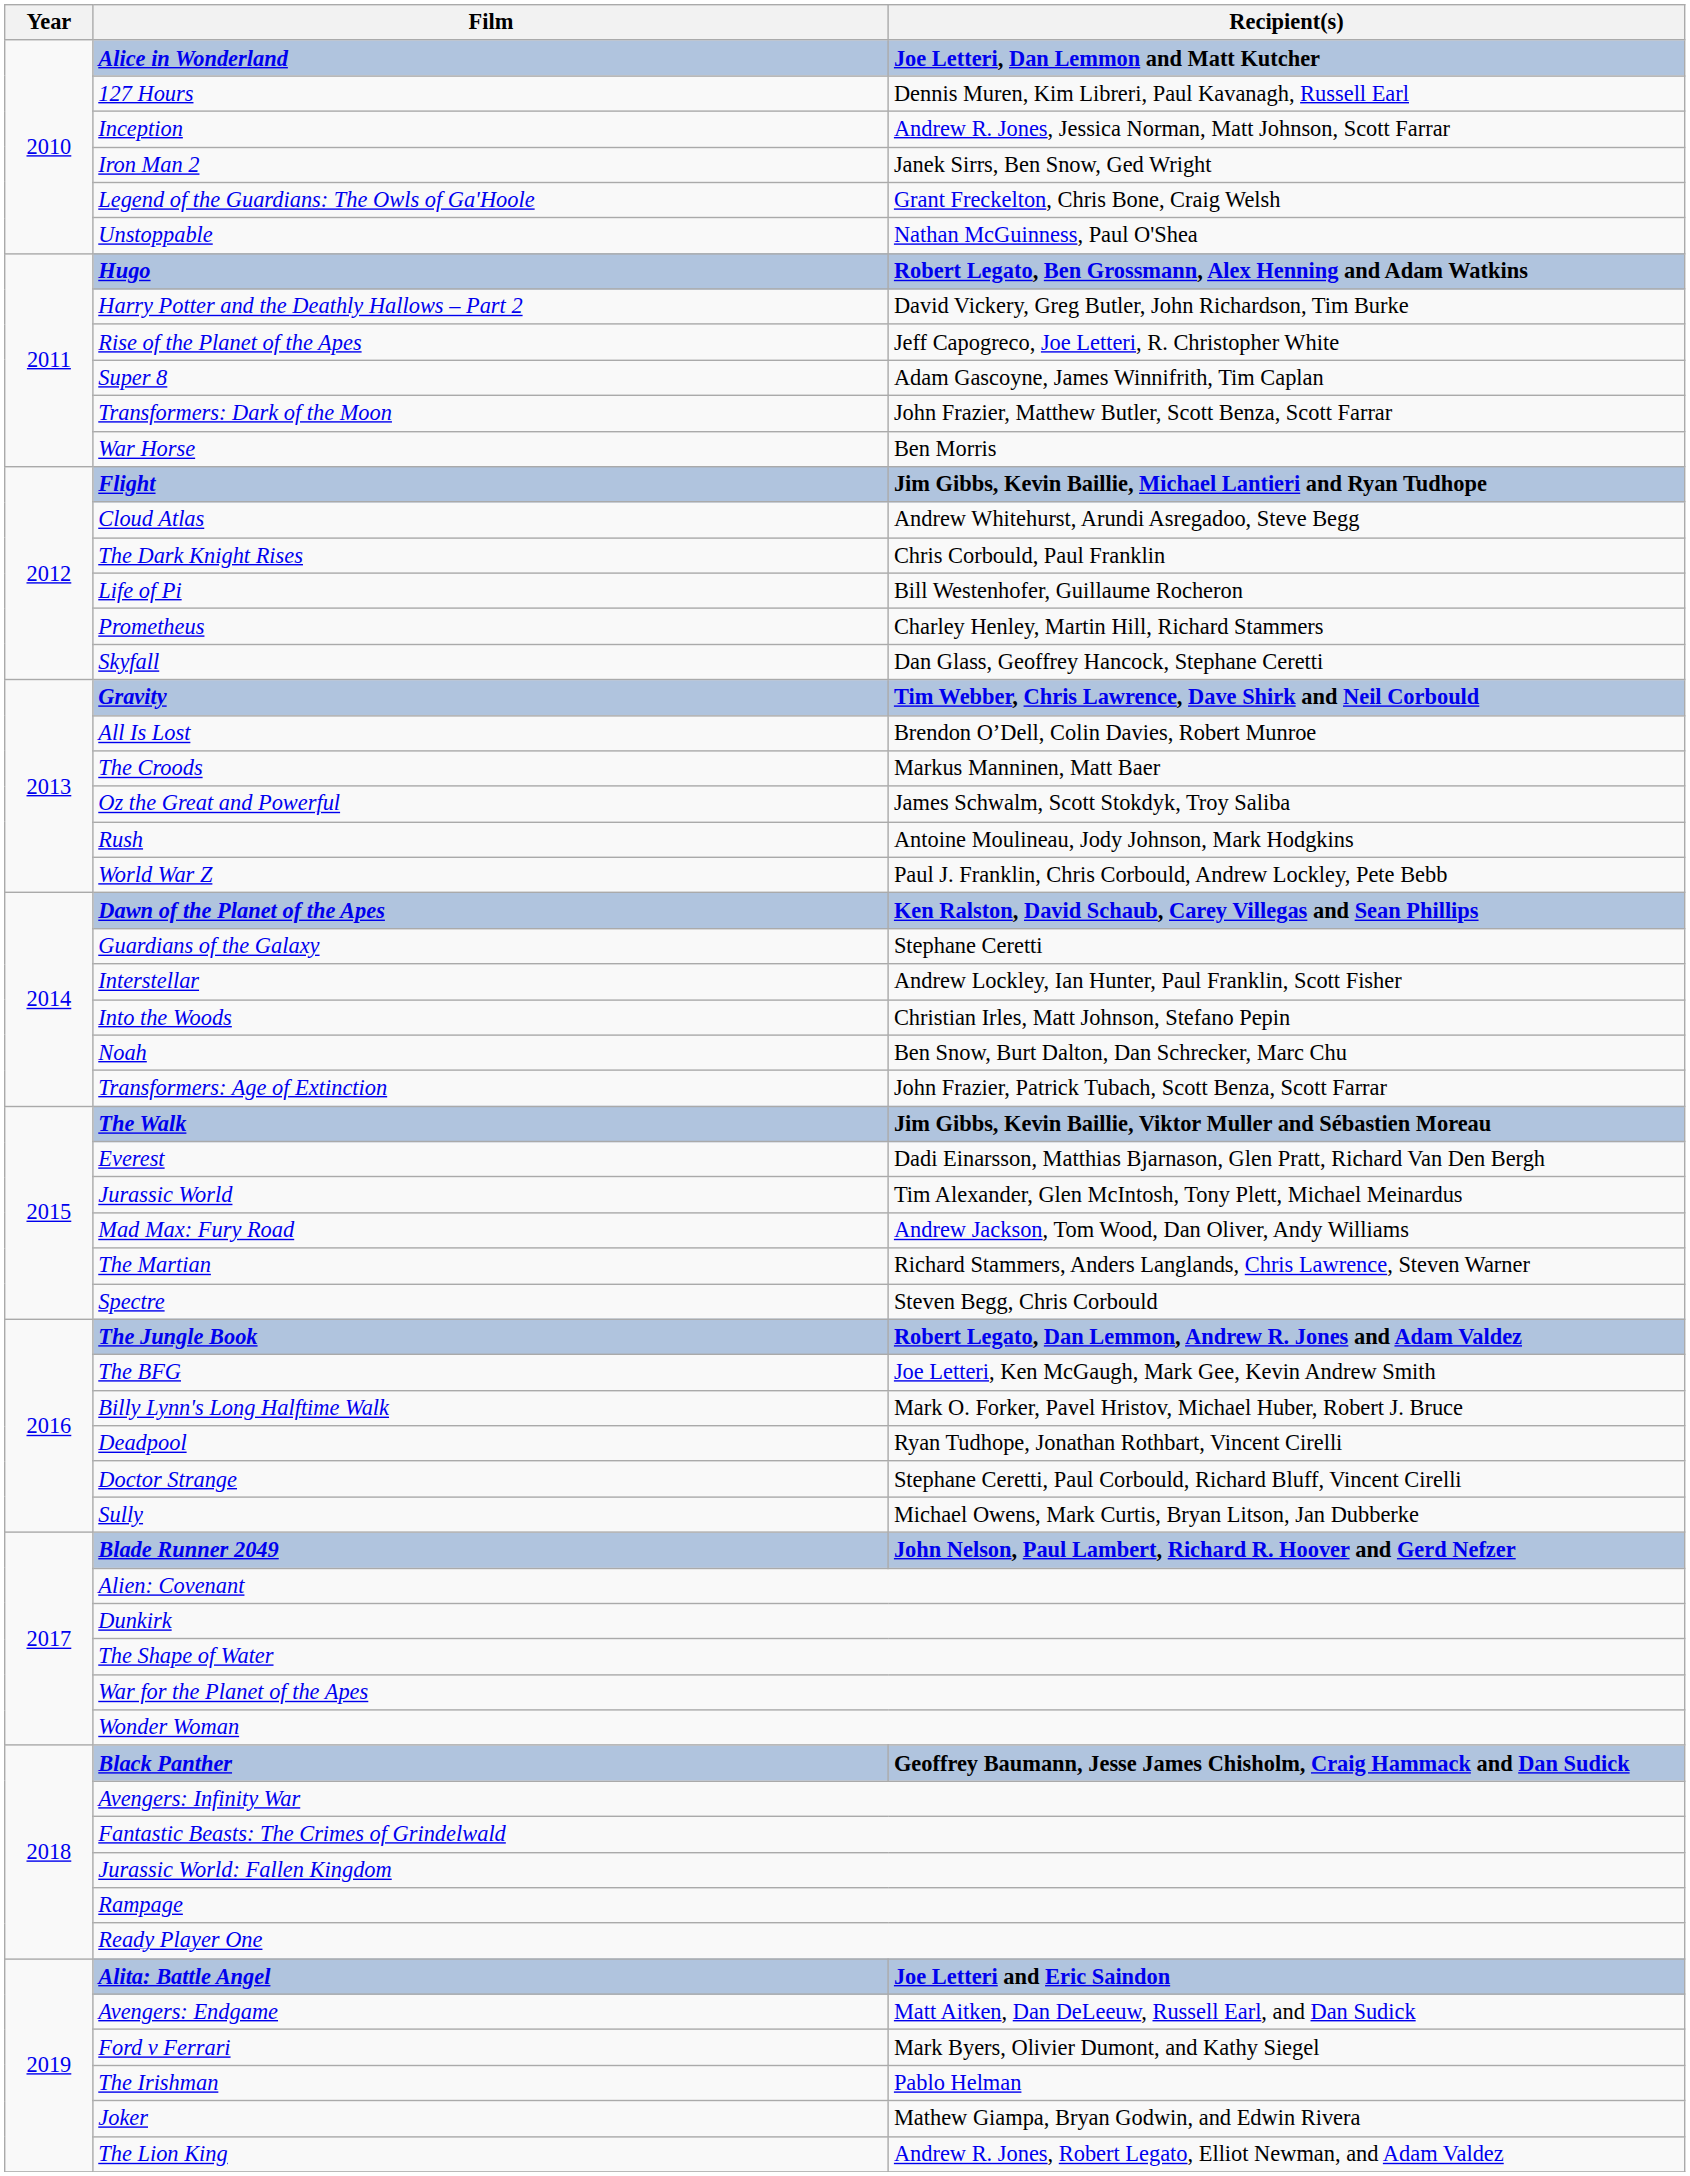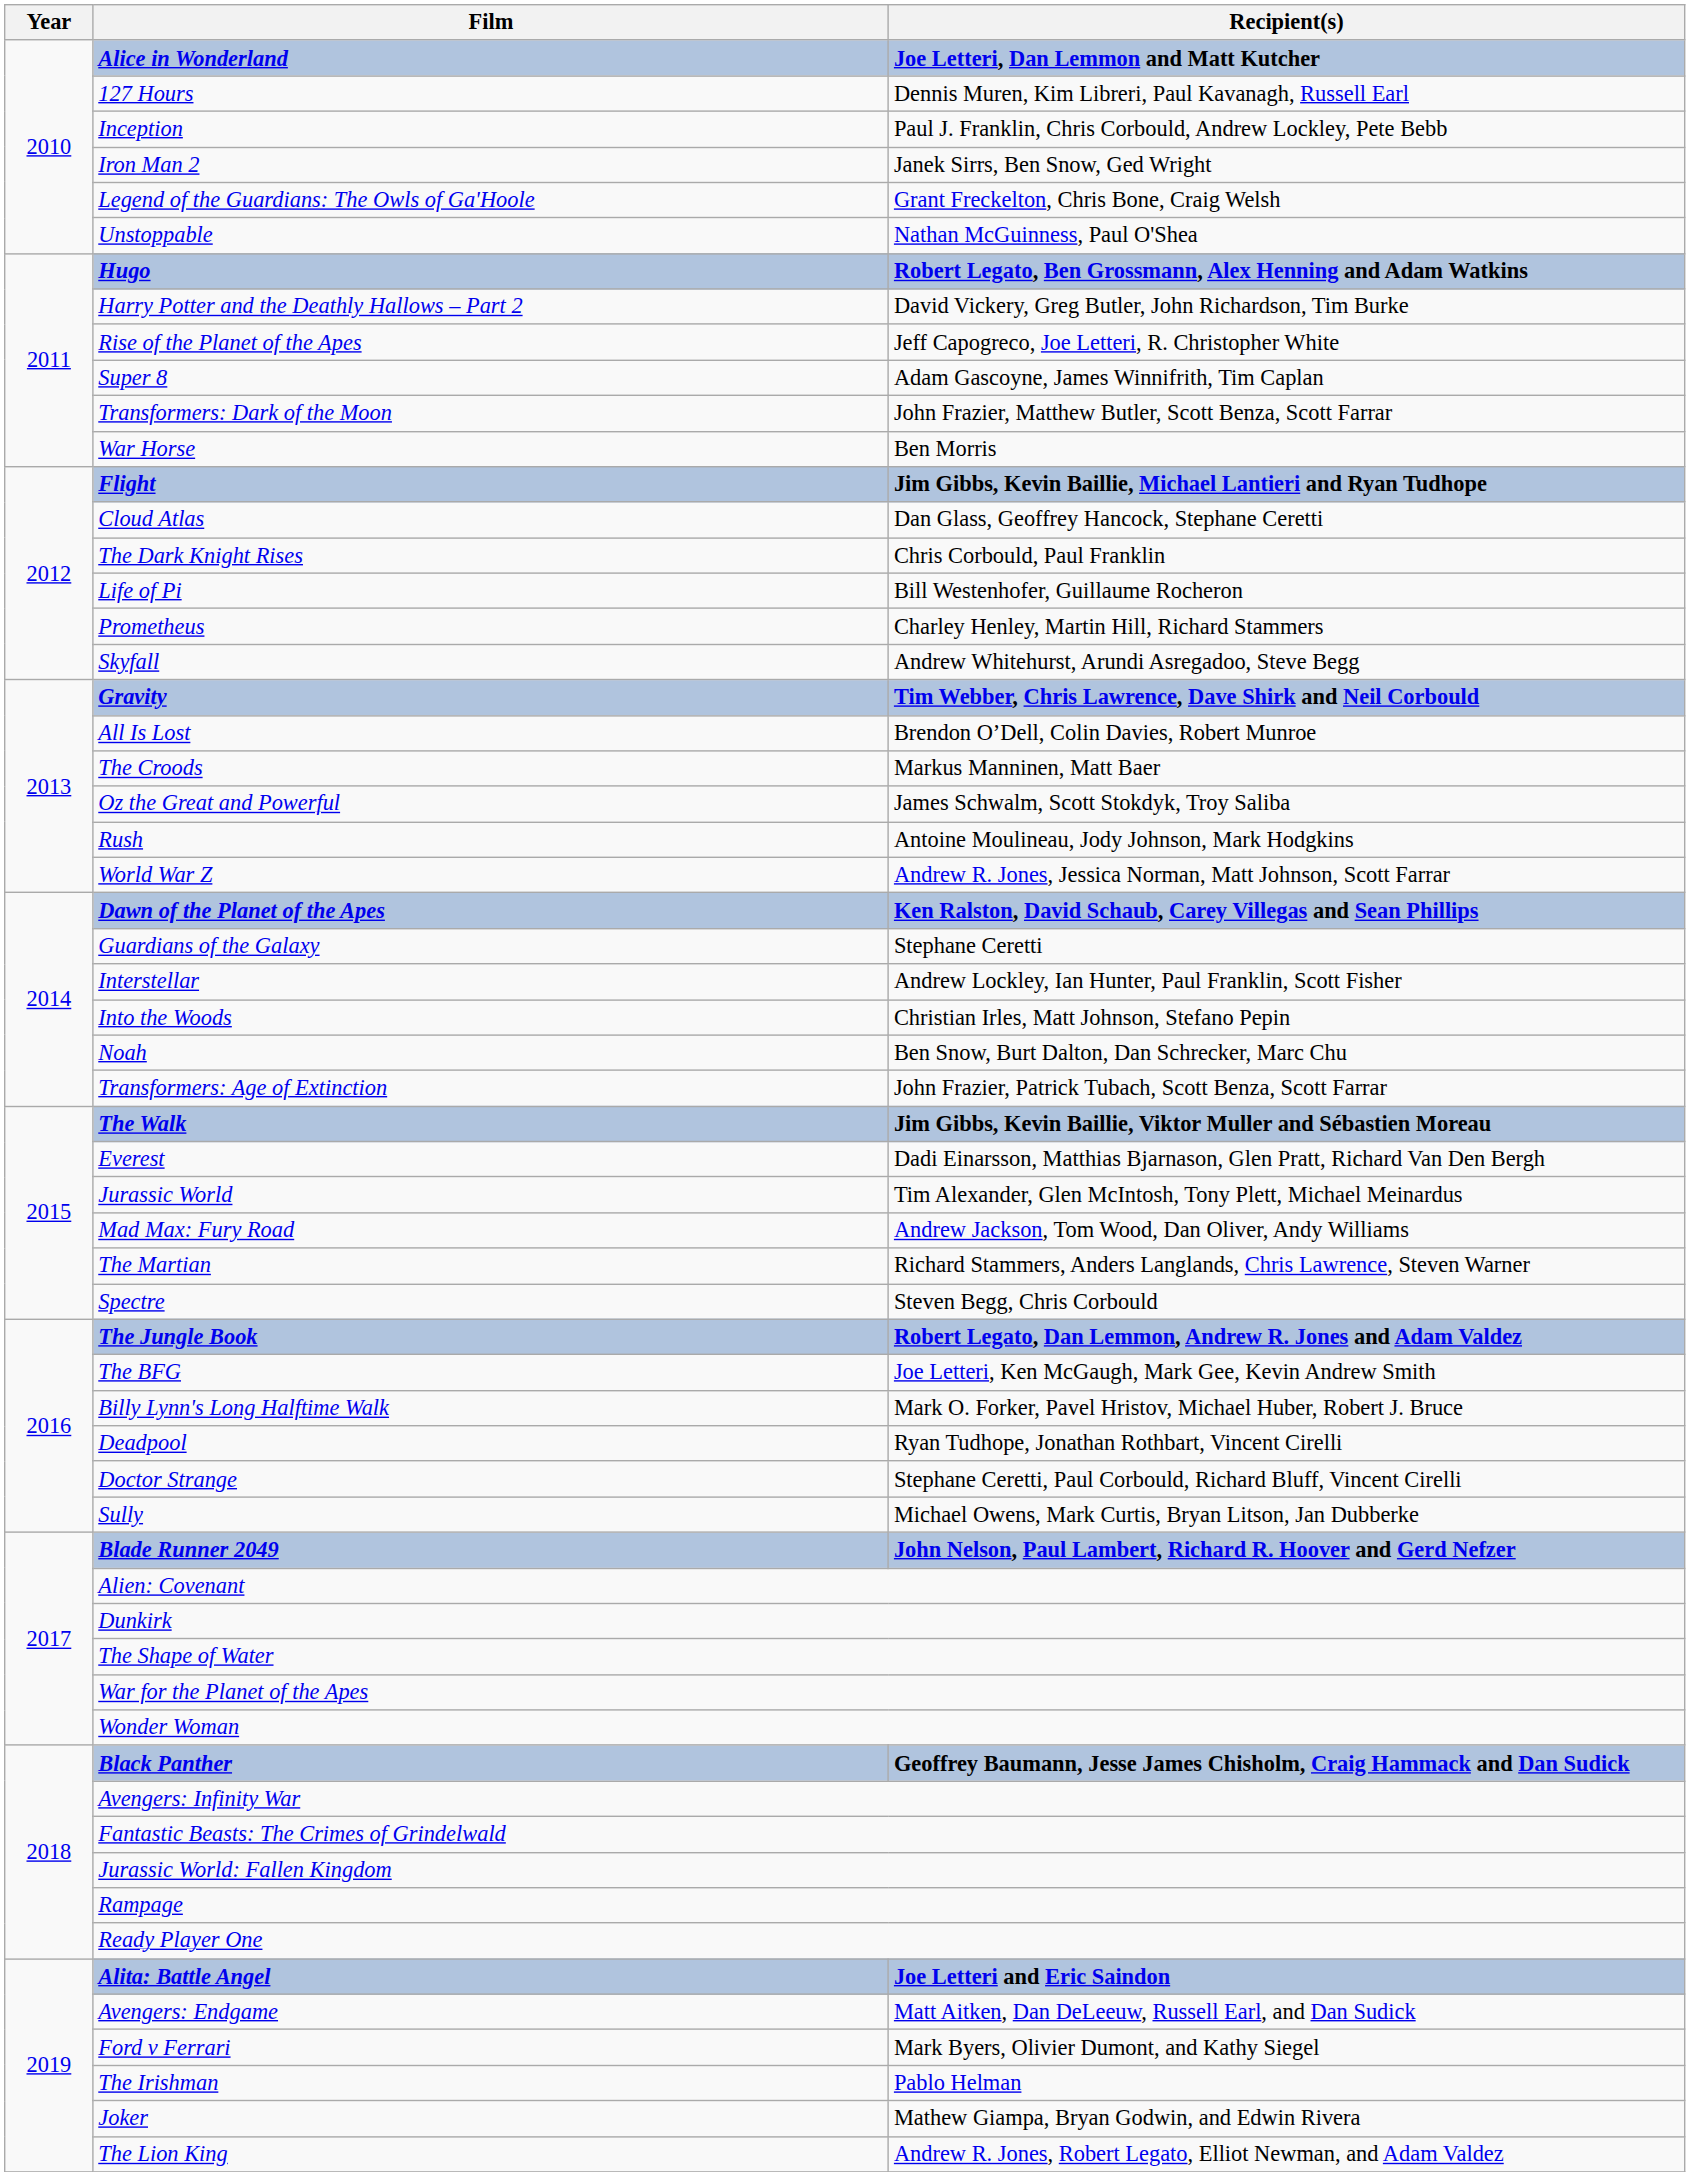 <table class="wikitable" width="95%" cellpadding="5">
 <tr>
 <th width="5%">Year</th>
 <th width="45%">Film</th>
 <th width="45%">Recipient(s)</th>
 </tr>
 <tr>
 <td rowspan="6" style="text-align:center;"><a href='#'>2010</a></td>
 <td style="background:#B0C4DE;"><strong><em><a href='#'>Alice in Wonderland</a></em></strong></td>
 <td style="background:#B0C4DE;"><strong><a href='#'>Joe Letteri</a>, <a href='#'>Dan Lemmon</a> and Matt Kutcher</strong></td>
 </tr>
 <tr>
 <td><em><a href='#'>127 Hours</a></em></td>
 <td>Dennis Muren, Kim Libreri, Paul Kavanagh, <a href='#'>Russell Earl</a></td>
 </tr>
 <tr>
 <td><em><a href='#'>Inception</a></em></td>
-<td><a href='#'>Andrew R. Jones</a>, Jessica Norman, Matt Johnson, Scott Farrar</td>
+<td>Paul J. Franklin, Chris Corbould, Andrew Lockley, Pete Bebb</td>
 </tr>
 <tr>
 <td><em><a href='#'>Iron Man 2</a></em></td>
 <td>Janek Sirrs, Ben Snow, Ged Wright</td>
 </tr>
 <tr>
 <td><em><a href='#'>Legend of the Guardians: The Owls of Ga'Hoole</a></em></td>
 <td><a href='#'>Grant Freckelton</a>, Chris Bone, Craig Welsh</td>
 </tr>
 <tr>
 <td><em><a href='#'>Unstoppable</a></em></td>
 <td><a href='#'>Nathan McGuinness</a>, Paul O'Shea</td>
 </tr>
 <tr>
 <td rowspan="6" style="text-align:center;"><a href='#'>2011</a></td>
 <td style="background:#B0C4DE;"><strong><em><a href='#'>Hugo</a></em></strong></td>
 <td style="background:#B0C4DE;"><strong><a href='#'>Robert Legato</a>, <a href='#'>Ben Grossmann</a>, <a href='#'>Alex Henning</a> and Adam Watkins</strong></td>
 </tr>
 <tr>
 <td><em><a href='#'>Harry Potter and the Deathly Hallows – Part 2</a></em></td>
 <td>David Vickery, Greg Butler, John Richardson, Tim Burke</td>
 </tr>
 <tr>
 <td><em><a href='#'>Rise of the Planet of the Apes</a></em></td>
 <td>Jeff Capogreco, <a href='#'>Joe Letteri</a>, R. Christopher White</td>
 </tr>
 <tr>
 <td><em><a href='#'>Super 8</a></em></td>
 <td>Adam Gascoyne, James Winnifrith, Tim Caplan</td>
 </tr>
 <tr>
 <td><em><a href='#'>Transformers: Dark of the Moon</a></em></td>
 <td>John Frazier, Matthew Butler, Scott Benza, Scott Farrar</td>
 </tr>
 <tr>
 <td><em><a href='#'>War Horse</a></em></td>
 <td>Ben Morris</td>
 </tr>
 <tr>
 <td rowspan="6" style="text-align:center;"><a href='#'>2012</a></td>
 <td style="background:#B0C4DE;"><strong><em><a href='#'>Flight</a></em></strong></td>
 <td style="background:#B0C4DE;"><strong>Jim Gibbs, Kevin Baillie, <a href='#'>Michael Lantieri</a> and Ryan Tudhope</strong></td>
 </tr>
 <tr>
 <td><em><a href='#'>Cloud Atlas</a></em></td>
-<td>Andrew Whitehurst, Arundi Asregadoo, Steve Begg</td>
+<td>Dan Glass, Geoffrey Hancock, Stephane Ceretti</td>
 </tr>
 <tr>
 <td><em><a href='#'>The Dark Knight Rises</a></em></td>
 <td>Chris Corbould, Paul Franklin</td>
 </tr>
 <tr>
 <td><em><a href='#'>Life of Pi</a></em></td>
 <td>Bill Westenhofer, Guillaume Rocheron</td>
 </tr>
 <tr>
 <td><em><a href='#'>Prometheus</a></em></td>
 <td>Charley Henley, Martin Hill, Richard Stammers</td>
 </tr>
 <tr>
 <td><em><a href='#'>Skyfall</a></em></td>
-<td>Dan Glass, Geoffrey Hancock, Stephane Ceretti</td>
+<td>Andrew Whitehurst, Arundi Asregadoo, Steve Begg</td>
 </tr>
 <tr>
 <td rowspan="6" style="text-align:center;"><a href='#'>2013</a></td>
 <td style="background:#B0C4DE;"><strong><em><a href='#'>Gravity</a></em></strong></td>
 <td style="background:#B0C4DE;"><strong><a href='#'>Tim Webber</a>, <a href='#'>Chris Lawrence</a>, <a href='#'>Dave Shirk</a> and <a href='#'>Neil Corbould</a></strong></td>
 </tr>
 <tr>
 <td><em><a href='#'>All Is Lost</a></em></td>
 <td>Brendon O’Dell, Colin Davies, Robert Munroe</td>
 </tr>
 <tr>
 <td><em><a href='#'>The Croods</a></em></td>
 <td>Markus Manninen, Matt Baer</td>
 </tr>
 <tr>
 <td><em><a href='#'>Oz the Great and Powerful</a></em></td>
 <td>James Schwalm, Scott Stokdyk, Troy Saliba</td>
 </tr>
 <tr>
 <td><em><a href='#'>Rush</a></em></td>
 <td>Antoine Moulineau, Jody Johnson, Mark Hodgkins</td>
 </tr>
 <tr>
 <td><em><a href='#'>World War Z</a></em></td>
-<td>Paul J. Franklin, Chris Corbould, Andrew Lockley, Pete Bebb</td>
+<td><a href='#'>Andrew R. Jones</a>, Jessica Norman, Matt Johnson, Scott Farrar</td>
 </tr>
 <tr>
 <td rowspan="6" style="text-align:center;"><a href='#'>2014</a></td>
 <td style="background:#B0C4DE;"><strong><em><a href='#'>Dawn of the Planet of the Apes</a></em></strong></td>
 <td style="background:#B0C4DE;"><strong><a href='#'>Ken Ralston</a>, <a href='#'>David Schaub</a>, <a href='#'>Carey Villegas</a> and <a href='#'>Sean Phillips</a></strong></td>
 </tr>
 <tr>
 <td><em><a href='#'>Guardians of the Galaxy</a></em></td>
 <td>Stephane Ceretti</td>
 </tr>
 <tr>
 <td><em><a href='#'>Interstellar</a></em></td>
 <td>Andrew Lockley, Ian Hunter, Paul Franklin, Scott Fisher</td>
 </tr>
 <tr>
 <td><em><a href='#'>Into the Woods</a></em></td>
 <td>Christian Irles, Matt Johnson, Stefano Pepin</td>
 </tr>
 <tr>
 <td><em><a href='#'>Noah</a></em></td>
 <td>Ben Snow, Burt Dalton, Dan Schrecker, Marc Chu</td>
 </tr>
 <tr>
 <td><em><a href='#'>Transformers: Age of Extinction</a></em></td>
 <td>John Frazier, Patrick Tubach, Scott Benza, Scott Farrar</td>
 </tr>
 <tr>
 <td rowspan="6" style="text-align:center;"><a href='#'>2015</a><br></td>
 <td style="background:#B0C4DE;"><strong><em><a href='#'>The Walk</a></em></strong></td>
 <td style="background:#B0C4DE;"><strong>Jim Gibbs, Kevin Baillie, Viktor Muller and Sébastien Moreau</strong></td>
 </tr>
 <tr>
 <td><em><a href='#'>Everest</a></em></td>
 <td>Dadi Einarsson, Matthias Bjarnason, Glen Pratt, Richard Van Den Bergh</td>
 </tr>
 <tr>
 <td><em><a href='#'>Jurassic World</a></em></td>
 <td>Tim Alexander, Glen McIntosh, Tony Plett, Michael Meinardus</td>
 </tr>
 <tr>
 <td><em><a href='#'>Mad Max: Fury Road</a></em></td>
 <td><a href='#'>Andrew Jackson</a>, Tom Wood, Dan Oliver, Andy Williams</td>
 </tr>
 <tr>
 <td><em><a href='#'>The Martian</a></em></td>
 <td>Richard Stammers, Anders Langlands, <a href='#'>Chris Lawrence</a>, Steven Warner</td>
 </tr>
 <tr>
 <td><em><a href='#'>Spectre</a></em></td>
 <td>Steven Begg, Chris Corbould</td>
 </tr>
 <tr>
 <td rowspan="6" style="text-align:center;"><a href='#'>2016</a><br></td>
 <td style="background:#B0C4DE;"><strong><em><a href='#'>The Jungle Book</a></em></strong></td>
 <td style="background:#B0C4DE;"><strong><a href='#'>Robert Legato</a>, <a href='#'>Dan Lemmon</a>, <a href='#'>Andrew R. Jones</a> and <a href='#'>Adam Valdez</a></strong></td>
 </tr>
 <tr>
 <td><em><a href='#'>The BFG</a></em></td>
 <td><a href='#'>Joe Letteri</a>, Ken McGaugh, Mark Gee, Kevin Andrew Smith</td>
 </tr>
 <tr>
 <td><em><a href='#'>Billy Lynn's Long Halftime Walk</a></em></td>
 <td>Mark O. Forker, Pavel Hristov, Michael Huber, Robert J. Bruce</td>
 </tr>
 <tr>
 <td><em><a href='#'>Deadpool</a></em></td>
 <td>Ryan Tudhope, Jonathan Rothbart, Vincent Cirelli</td>
 </tr>
 <tr>
 <td><em><a href='#'>Doctor Strange</a></em></td>
 <td>Stephane Ceretti, Paul Corbould, Richard Bluff, Vincent Cirelli</td>
 </tr>
 <tr>
 <td><em><a href='#'>Sully</a></em></td>
 <td>Michael Owens, Mark Curtis, Bryan Litson, Jan Dubberke</td>
 </tr>
 <tr>
 <td rowspan="6" style="text-align:center;"><a href='#'>2017</a><br></td>
 <td style="background:#B0C4DE;"><strong><em><a href='#'>Blade Runner 2049</a></em></strong></td>
 <td style="background:#B0C4DE;"><strong><a href='#'>John Nelson</a>, <a href='#'>Paul Lambert</a>, <a href='#'>Richard R. Hoover</a> and <a href='#'>Gerd Nefzer</a></strong></td>
 </tr>
 <tr>
 <td colspan="2"><em><a href='#'>Alien: Covenant</a></em></td>
 </tr>
 <tr>
 <td colspan="2"><em><a href='#'>Dunkirk</a></em></td>
 </tr>
 <tr>
 <td colspan="2"><em><a href='#'>The Shape of Water</a></em></td>
 </tr>
 <tr>
 <td colspan="2"><em><a href='#'>War for the Planet of the Apes</a></em></td>
 </tr>
 <tr>
 <td colspan="2"><em><a href='#'>Wonder Woman</a></em></td>
 </tr>
 <tr>
 <td rowspan="6" style="text-align:center;"><a href='#'>2018</a><br></td>
 <td style="background:#B0C4DE;"><strong><em><a href='#'>Black Panther</a></em></strong></td>
 <td style="background:#B0C4DE;"><strong>Geoffrey Baumann, Jesse James Chisholm, <a href='#'>Craig Hammack</a> and <a href='#'>Dan Sudick</a></strong></td>
 </tr>
 <tr>
 <td colspan="2"><em><a href='#'>Avengers: Infinity War</a></em></td>
 </tr>
 <tr>
 <td colspan="2"><em><a href='#'>Fantastic Beasts: The Crimes of Grindelwald</a></em></td>
 </tr>
 <tr>
 <td colspan="2"><em><a href='#'>Jurassic World: Fallen Kingdom</a></em></td>
 </tr>
 <tr>
 <td colspan="2"><em><a href='#'>Rampage</a></em></td>
 </tr>
 <tr>
 <td colspan="2"><em><a href='#'>Ready Player One</a></em></td>
 </tr>
 <tr>
 <td rowspan="6" style="text-align:center;"><a href='#'>2019</a></td>
 <td style="background:#B0C4DE;"><strong><em><a href='#'>Alita: Battle Angel</a></em></strong></td>
 <td style="background:#B0C4DE;"><strong><a href='#'>Joe Letteri</a> and <a href='#'>Eric Saindon</a></strong></td>
 </tr>
 <tr>
 <td><em><a href='#'>Avengers: Endgame</a></em></td>
 <td><a href='#'>Matt Aitken</a>, <a href='#'>Dan DeLeeuw</a>, <a href='#'>Russell Earl</a>, and <a href='#'>Dan Sudick</a></td>
 </tr>
 <tr>
 <td><em><a href='#'>Ford v Ferrari</a></em></td>
 <td>Mark Byers, Olivier Dumont, and Kathy Siegel</td>
 </tr>
 <tr>
 <td><em><a href='#'>The Irishman</a></em></td>
 <td><a href='#'>Pablo Helman</a></td>
 </tr>
 <tr>
 <td><em><a href='#'>Joker</a></em></td>
 <td>Mathew Giampa, Bryan Godwin, and Edwin Rivera</td>
 </tr>
 <tr>
 <td><em><a href='#'>The Lion King</a></em></td>
 <td><a href='#'>Andrew R. Jones</a>, <a href='#'>Robert Legato</a>, Elliot Newman, and <a href='#'>Adam Valdez</a></td>
 </tr>
 </table>
